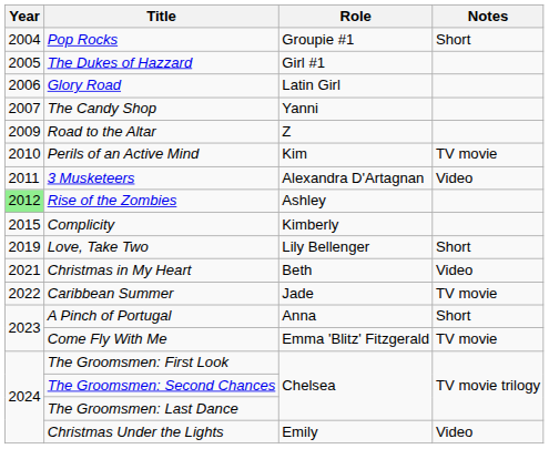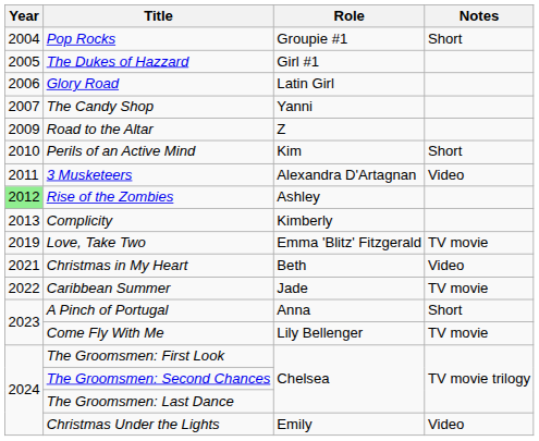 <table class="wikitable plainrowheaders sortable" style="margin-right: 0;">
 <tr>
 <th>Year</th>
 <th>Title</th>
 <th>Role</th>
 <th>Notes</th>
 </tr>
 <tr>
 <td>2004</td>
 <td><em><a href='#'>Pop Rocks</a></em></td>
 <td>Groupie #1</td>
 <td>Short</td>
 </tr>
 <tr>
 <td>2005</td>
 <td><em><a href='#'>The Dukes of Hazzard</a></em></td>
 <td>Girl #1</td>
 <td></td>
 </tr>
 <tr>
 <td>2006</td>
 <td><em><a href='#'>Glory Road</a></em></td>
 <td>Latin Girl</td>
 <td></td>
 </tr>
 <tr>
 <td>2007</td>
 <td><em>The Candy Shop</em></td>
 <td>Yanni</td>
 <td></td>
 </tr>
 <tr>
 <td>2009</td>
 <td><em>Road to the Altar</em></td>
 <td>Z</td>
 <td></td>
 </tr>
 <tr>
 <td>2010</td>
 <td><em>Perils of an Active Mind</em></td>
 <td>Kim</td>
-<td>TV movie</td>
+<td>Short</td>
 </tr>
 <tr>
 <td>2011</td>
 <td><em><a href='#'>3 Musketeers</a></em></td>
 <td>Alexandra D'Artagnan</td>
 <td>Video</td>
 </tr>
 <tr>
 <td style="background: lightgreen;">2012</td>
 <td><em><a href='#'>Rise of the Zombies</a></em></td>
 <td>Ashley</td>
 <td></td>
 </tr>
 <tr>
-<td>2015</td>
+<td>2013</td>
 <td><em>Complicity</em></td>
 <td>Kimberly</td>
 <td></td>
 </tr>
 <tr>
 <td>2019</td>
 <td><em>Love, Take Two</em></td>
-<td>Lily Bellenger</td>
-<td>Short</td>
+<td>Emma 'Blitz' Fitzgerald</td>
+<td>TV movie</td>
 </tr>
 <tr>
 <td>2021</td>
 <td><em>Christmas in My Heart</em></td>
 <td>Beth</td>
 <td>Video</td>
 </tr>
 <tr>
 <td>2022</td>
 <td><em>Caribbean Summer</em></td>
 <td>Jade</td>
 <td>TV movie</td>
 </tr>
 <tr>
 <td rowspan="2">2023</td>
 <td><em>A Pinch of Portugal</em></td>
 <td>Anna</td>
 <td>Short</td>
 </tr>
 <tr>
 <td><em>Come Fly With Me</em></td>
-<td>Emma 'Blitz' Fitzgerald</td>
+<td>Lily Bellenger</td>
 <td>TV movie</td>
 </tr>
 <tr>
 <td rowspan="4">2024</td>
 <td><em>The Groomsmen: First Look</em></td>
 <td rowspan="3">Chelsea</td>
 <td rowspan="3">TV movie trilogy</td>
 </tr>
 <tr>
 <td><em><a href='#'>The Groomsmen: Second Chances</a></em></td>
 </tr>
 <tr>
 <td><em>The Groomsmen: Last Dance</em></td>
 </tr>
 <tr>
 <td><em>Christmas Under the Lights</em></td>
 <td>Emily</td>
 <td>Video</td>
 </tr>
 </table>
